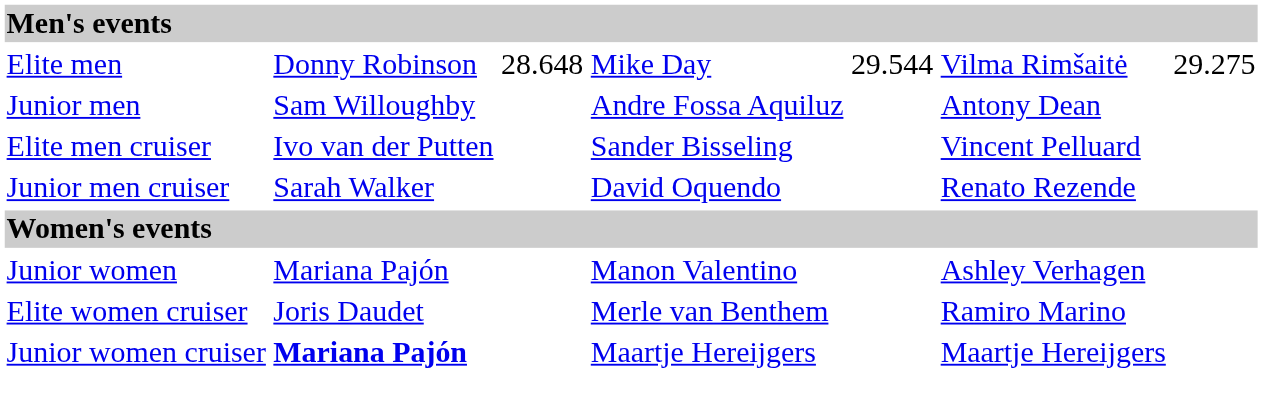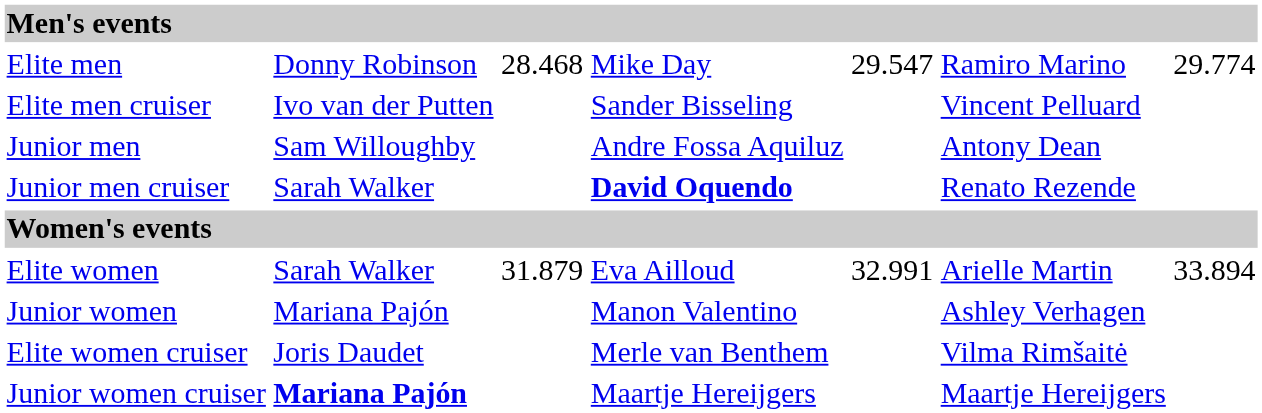 <table>
 <tr bgcolor="#cccccc">
 <td colspan=7><strong>Men's events</strong></td>
 </tr>
 <tr>
 <td><a href='#'>Elite men</a><br></td>
 <td><a href='#'>Donny Robinson</a><br><small></small></td>
-<td>28.648</td>
+<td>28.468</td>
 <td><a href='#'>Mike Day</a> <br><small></small></td>
-<td>29.544</td>
-<td><a href='#'>Vilma Rimšaitė</a> <br><small></small></td>
-<td>29.275</td>
+<td>29.547</td>
+<td><a href='#'>Ramiro Marino</a> <br><small> </small></td>
+<td>29.774</td>
+</tr>
+<tr>
+<td><a href='#'>Elite men cruiser</a><br></td>
+<td><a href='#'>Ivo van der Putten</a> <br><small></small></td>
+<td></td>
+<td><a href='#'>Sander Bisseling</a> <br><small></small></td>
+<td></td>
+<td><a href='#'>Vincent Pelluard</a> <br><small></small></td>
+<td></td>
 </tr>
 <tr>
 <td><a href='#'>Junior men</a><br></td>
 <td><a href='#'>Sam Willoughby</a> <br><small></small></td>
 <td></td>
 <td><a href='#'>Andre Fossa Aquiluz</a> <br><small></small></td>
 <td></td>
 <td><a href='#'>Antony Dean</a> <br><small></small></td>
 <td></td>
 </tr>
 <tr>
-<td><a href='#'>Elite men cruiser</a><br></td>
-<td><a href='#'>Ivo van der Putten</a> <br><small></small></td>
-<td></td>
-<td><a href='#'>Sander Bisseling</a> <br><small></small></td>
-<td></td>
-<td><a href='#'>Vincent Pelluard</a> <br><small></small></td>
-<td></td>
-</tr>
-<tr>
 <td><a href='#'>Junior men cruiser</a><br></td>
 <td><a href='#'>Sarah Walker</a> <br><small></small></td>
 <td></td>
-<td><a href='#'>David Oquendo</a> <br><small></small></td>
+<td><strong><a href='#'>David Oquendo</a> <br><small></small></strong></td>
 <td></td>
 <td><a href='#'>Renato Rezende</a> <br><small></small></td>
 <td></td>
 </tr>
 <tr bgcolor="#cccccc">
 <td colspan=7><strong>Women's events</strong></td>
+</tr>
+<tr>
+<td><a href='#'>Elite women</a><br></td>
+<td><a href='#'>Sarah Walker</a> <br><small></small></td>
+<td>31.879</td>
+<td><a href='#'>Eva Ailloud</a> <br><small></small></td>
+<td>32.991</td>
+<td><a href='#'>Arielle Martin</a> <br><small></small></td>
+<td>33.894</td>
 </tr>
 <tr>
 <td><a href='#'>Junior women</a><br></td>
 <td><a href='#'>Mariana Pajón</a> <br><small></small></td>
 <td></td>
 <td><a href='#'>Manon Valentino</a> <br><small></small></td>
 <td></td>
 <td><a href='#'>Ashley Verhagen</a> <br><small></small></td>
 <td></td>
 </tr>
 <tr>
 <td><a href='#'>Elite women cruiser</a><br></td>
 <td><a href='#'>Joris Daudet</a> <br><small></small></td>
 <td></td>
 <td><a href='#'>Merle van Benthem</a> <br><small></small></td>
 <td></td>
-<td><a href='#'>Ramiro Marino</a> <br><small> </small></td>
+<td><a href='#'>Vilma Rimšaitė</a> <br><small></small></td>
 <td></td>
 </tr>
 <tr>
 <td><a href='#'>Junior women cruiser</a><br></td>
 <td><strong><a href='#'>Mariana Pajón</a> <br><small></small></strong></td>
 <td></td>
 <td><a href='#'>Maartje Hereijgers</a> <br><small></small></td>
 <td></td>
 <td><a href='#'>Maartje Hereijgers</a> <br><small></small></td>
 <td></td>
 </tr>
 <tr>
 </tr>
 </table>
